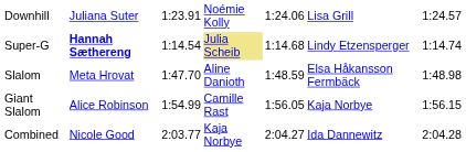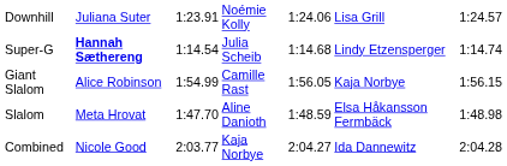 <table>
 <tr>
 <td>Downhill</td>
 <td><a href='#'>Juliana Suter</a><br></td>
 <td>1:23.91</td>
 <td><a href='#'>Noémie Kolly</a><br></td>
 <td>1:24.06</td>
 <td><a href='#'>Lisa Grill</a><br></td>
 <td>1:24.57</td>
 </tr>
 <tr>
 <td>Super-G</td>
 <td><strong><a href='#'>Hannah Sæthereng</a><br></strong></td>
 <td>1:14.54</td>
-<td style="background: khaki;"><a href='#'>Julia Scheib</a><br></td>
+<td><a href='#'>Julia Scheib</a><br></td>
 <td>1:14.68</td>
 <td><a href='#'>Lindy Etzensperger</a><br></td>
 <td>1:14.74</td>
+</tr>
+<tr>
+<td>Giant Slalom</td>
+<td><a href='#'>Alice Robinson</a><br></td>
+<td>1:54.99</td>
+<td><a href='#'>Camille Rast</a><br></td>
+<td>1:56.05</td>
+<td><a href='#'>Kaja Norbye</a><br></td>
+<td>1:56.15</td>
 </tr>
 <tr>
 <td>Slalom</td>
 <td><a href='#'>Meta Hrovat</a><br></td>
 <td>1:47.70</td>
 <td><a href='#'>Aline Danioth</a><br></td>
 <td>1:48.59</td>
 <td><a href='#'>Elsa Håkansson Fermbäck</a><br></td>
 <td>1:48.98</td>
 </tr>
 <tr>
-<td>Giant Slalom</td>
-<td><a href='#'>Alice Robinson</a><br></td>
-<td>1:54.99</td>
-<td><a href='#'>Camille Rast</a><br></td>
-<td>1:56.05</td>
-<td><a href='#'>Kaja Norbye</a><br></td>
-<td>1:56.15</td>
-</tr>
-<tr>
 <td>Combined</td>
 <td><a href='#'>Nicole Good</a><br></td>
 <td>2:03.77</td>
 <td><a href='#'>Kaja Norbye</a><br></td>
 <td>2:04.27</td>
 <td><a href='#'>Ida Dannewitz</a><br></td>
 <td>2:04.28</td>
 </tr>
 </table>
